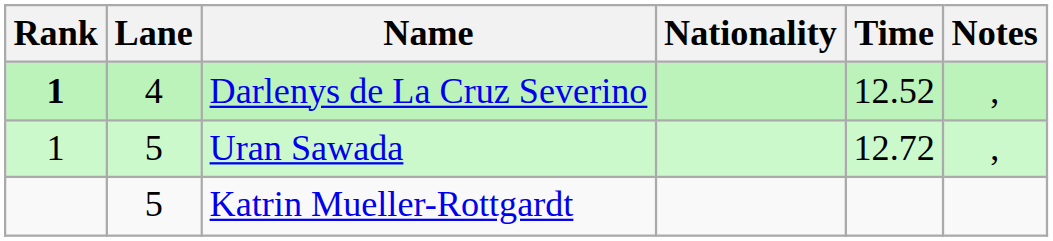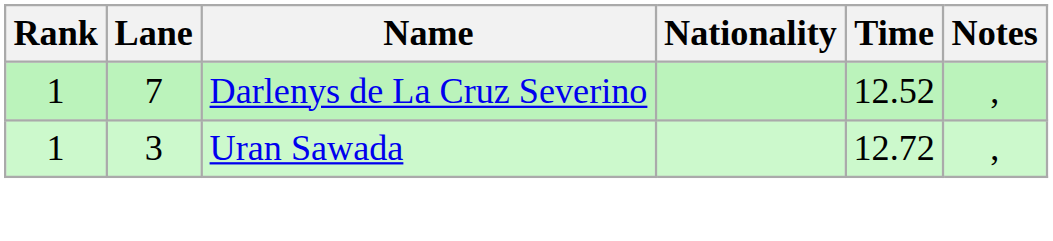 <table class="wikitable sortable" style="text-align:center">
 <tr>
 <th>Rank</th>
 <th>Lane</th>
 <th>Name</th>
 <th>Nationality</th>
 <th>Time</th>
 <th>Notes</th>
 </tr>
 <tr bgcolor=bbf3bb>
-<td><strong>1</strong></td>
-<td>4</td>
+<td>1</td>
+<td>7</td>
 <td align="left"><a href='#'>Darlenys de La Cruz Severino</a></td>
 <td align="left"></td>
 <td>12.52</td>
 <td>, </td>
 </tr>
 <tr bgcolor=ccf9cc>
 <td>1</td>
-<td>5</td>
+<td>3</td>
 <td align="left"><a href='#'>Uran Sawada</a></td>
 <td align="left"></td>
 <td>12.72</td>
 <td>, </td>
 </tr>
-<tr>
-<td></td>
-<td>5</td>
-<td align="left"><a href='#'>Katrin Mueller-Rottgardt</a></td>
-<td align="left"></td>
-<td></td>
-<td></td>
-</tr>
 </table>
